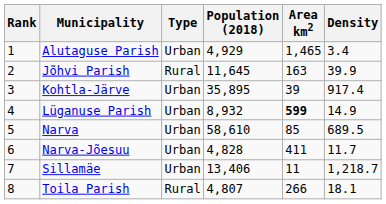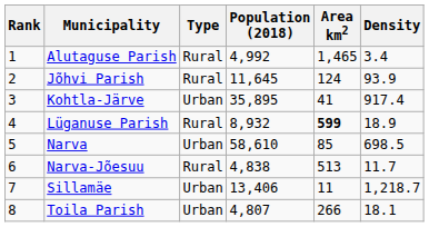 <table class="wikitable sortable">
 <tr>
 <th>Rank</th>
 <th>Municipality</th>
 <th>Type</th>
 <th>Population<br>(2018)</th>
 <th>Area<br>km<sup>2</sup></th>
 <th>Density</th>
 </tr>
 <tr>
 <td>1</td>
 <td><a href='#'>Alutaguse Parish</a></td>
-<td>Urban</td>
-<td>4,929</td>
+<td>Rural</td>
+<td>4,992</td>
 <td>1,465</td>
 <td>3.4</td>
 </tr>
 <tr>
 <td>2</td>
 <td><a href='#'>Jõhvi Parish</a></td>
 <td>Rural</td>
 <td>11,645</td>
-<td>163</td>
-<td>39.9</td>
+<td>124</td>
+<td>93.9</td>
 </tr>
 <tr>
 <td>3</td>
 <td><a href='#'>Kohtla-Järve</a></td>
 <td>Urban</td>
 <td>35,895</td>
-<td>39</td>
+<td>41</td>
 <td>917.4</td>
 </tr>
 <tr>
 <td>4</td>
 <td><a href='#'>Lüganuse Parish</a></td>
-<td>Urban</td>
+<td>Rural</td>
 <td>8,932</td>
 <td><strong>599</strong></td>
-<td>14.9</td>
+<td>18.9</td>
 </tr>
 <tr>
 <td>5</td>
 <td><a href='#'>Narva</a></td>
 <td>Urban</td>
 <td>58,610</td>
 <td>85</td>
-<td>689.5</td>
+<td>698.5</td>
 </tr>
 <tr>
 <td>6</td>
 <td><a href='#'>Narva-Jõesuu</a></td>
-<td>Urban</td>
-<td>4,828</td>
-<td>411</td>
+<td>Rural</td>
+<td>4,838</td>
+<td>513</td>
 <td>11.7</td>
 </tr>
 <tr>
 <td>7</td>
 <td><a href='#'>Sillamäe</a></td>
 <td>Urban</td>
 <td>13,406</td>
 <td>11</td>
 <td>1,218.7</td>
 </tr>
 <tr>
 <td>8</td>
 <td><a href='#'>Toila Parish</a></td>
-<td>Rural</td>
+<td>Urban</td>
 <td>4,807</td>
 <td>266</td>
 <td>18.1</td>
 </tr>
 </table>
